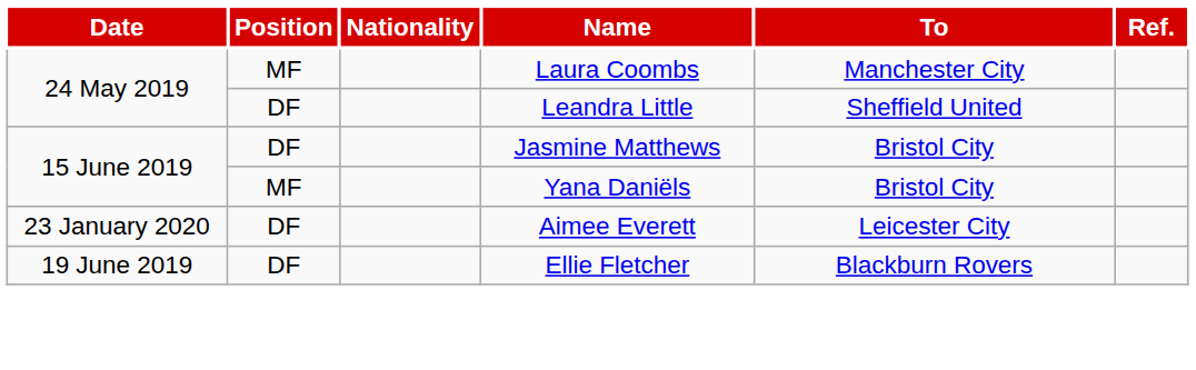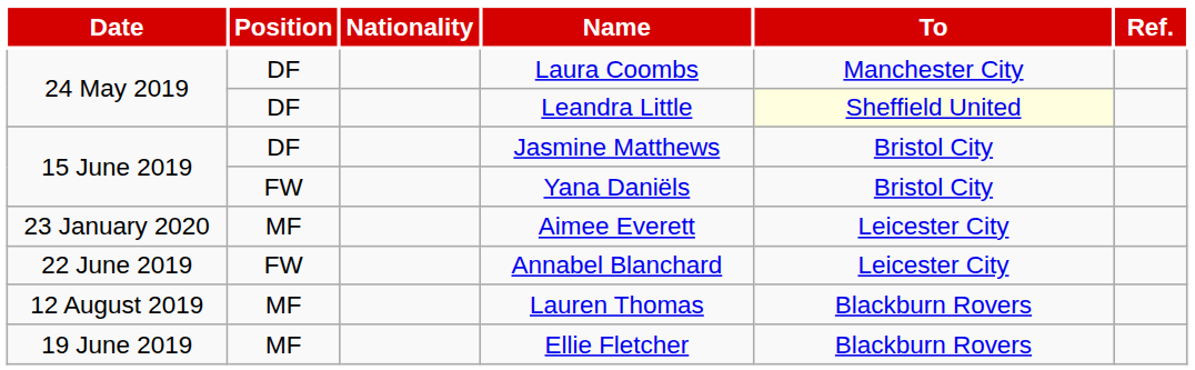 <table class="wikitable" style="text-align:center; font-size:90%; ">
 <tr>
 <th style="background:#d50000;color:white;border:2px solid #ffffff; width:120px;">Date</th>
 <th style="background:#d50000;color:white;border:2px solid #ffffff; width:50px;">Position</th>
 <th style="background:#d50000;color:white;border:2px solid #ffffff; width:50px;">Nationality</th>
 <th style="background:#d50000;color:white;border:2px solid #ffffff; width:150px;">Name</th>
 <th style="background:#d50000;color:white;border:2px solid #ffffff; width:200px;">To</th>
 <th style="background:#d50000;color:white;border:2px solid #ffffff; width:35px;">Ref.</th>
 </tr>
 <tr>
 <td rowspan="2">24 May 2019</td>
-<td>MF</td>
+<td>DF</td>
 <td></td>
 <td><a href='#'>Laura Coombs</a></td>
 <td> <a href='#'>Manchester City</a></td>
 <td></td>
 </tr>
 <tr>
 <td>DF</td>
 <td></td>
 <td><a href='#'>Leandra Little</a></td>
-<td> <a href='#'>Sheffield United</a></td>
+<td style="background: lightyellow;"> <a href='#'>Sheffield United</a></td>
 <td></td>
 </tr>
 <tr>
 <td rowspan="2">15 June 2019</td>
 <td>DF</td>
 <td></td>
 <td><a href='#'>Jasmine Matthews</a></td>
 <td> <a href='#'>Bristol City</a></td>
 <td></td>
 </tr>
 <tr>
-<td>MF</td>
+<td>FW</td>
 <td></td>
 <td><a href='#'>Yana Daniëls</a></td>
 <td> <a href='#'>Bristol City</a></td>
 <td></td>
 </tr>
 <tr>
 <td>23 January 2020</td>
-<td>DF</td>
+<td>MF</td>
 <td></td>
 <td><a href='#'>Aimee Everett</a></td>
 <td> <a href='#'>Leicester City</a></td>
 <td></td>
 </tr>
 <tr>
+<td>22 June 2019</td>
+<td>FW</td>
+<td></td>
+<td><a href='#'>Annabel Blanchard</a></td>
+<td> <a href='#'>Leicester City</a></td>
+<td></td>
+</tr>
+<tr>
+<td>12 August 2019</td>
+<td>MF</td>
+<td></td>
+<td><a href='#'>Lauren Thomas</a></td>
+<td> <a href='#'>Blackburn Rovers</a></td>
+<td></td>
+</tr>
+<tr>
 <td>19 June 2019</td>
-<td>DF</td>
+<td>MF</td>
 <td></td>
 <td><a href='#'>Ellie Fletcher</a></td>
 <td> <a href='#'>Blackburn Rovers</a></td>
 <td></td>
 </tr>
 </table>
